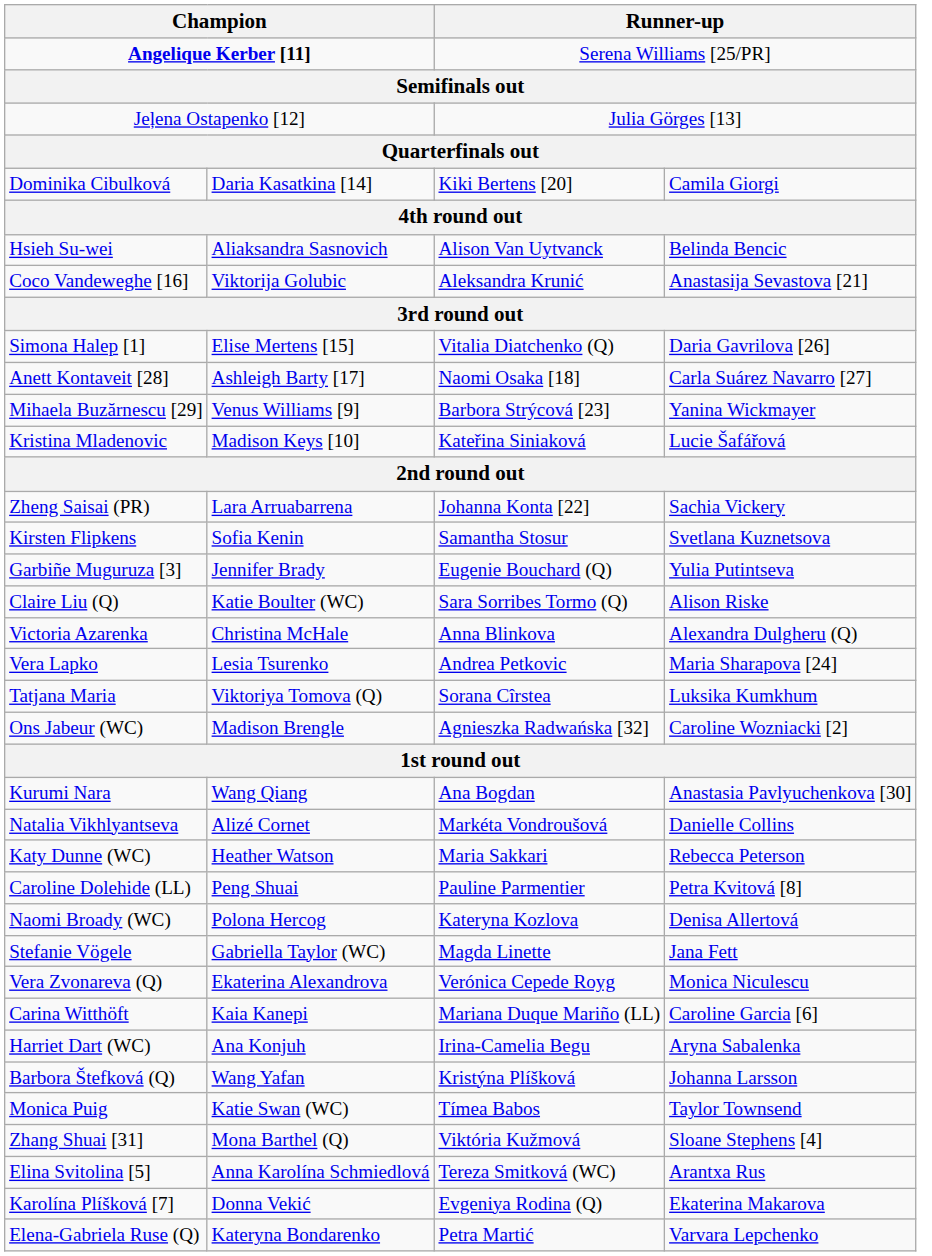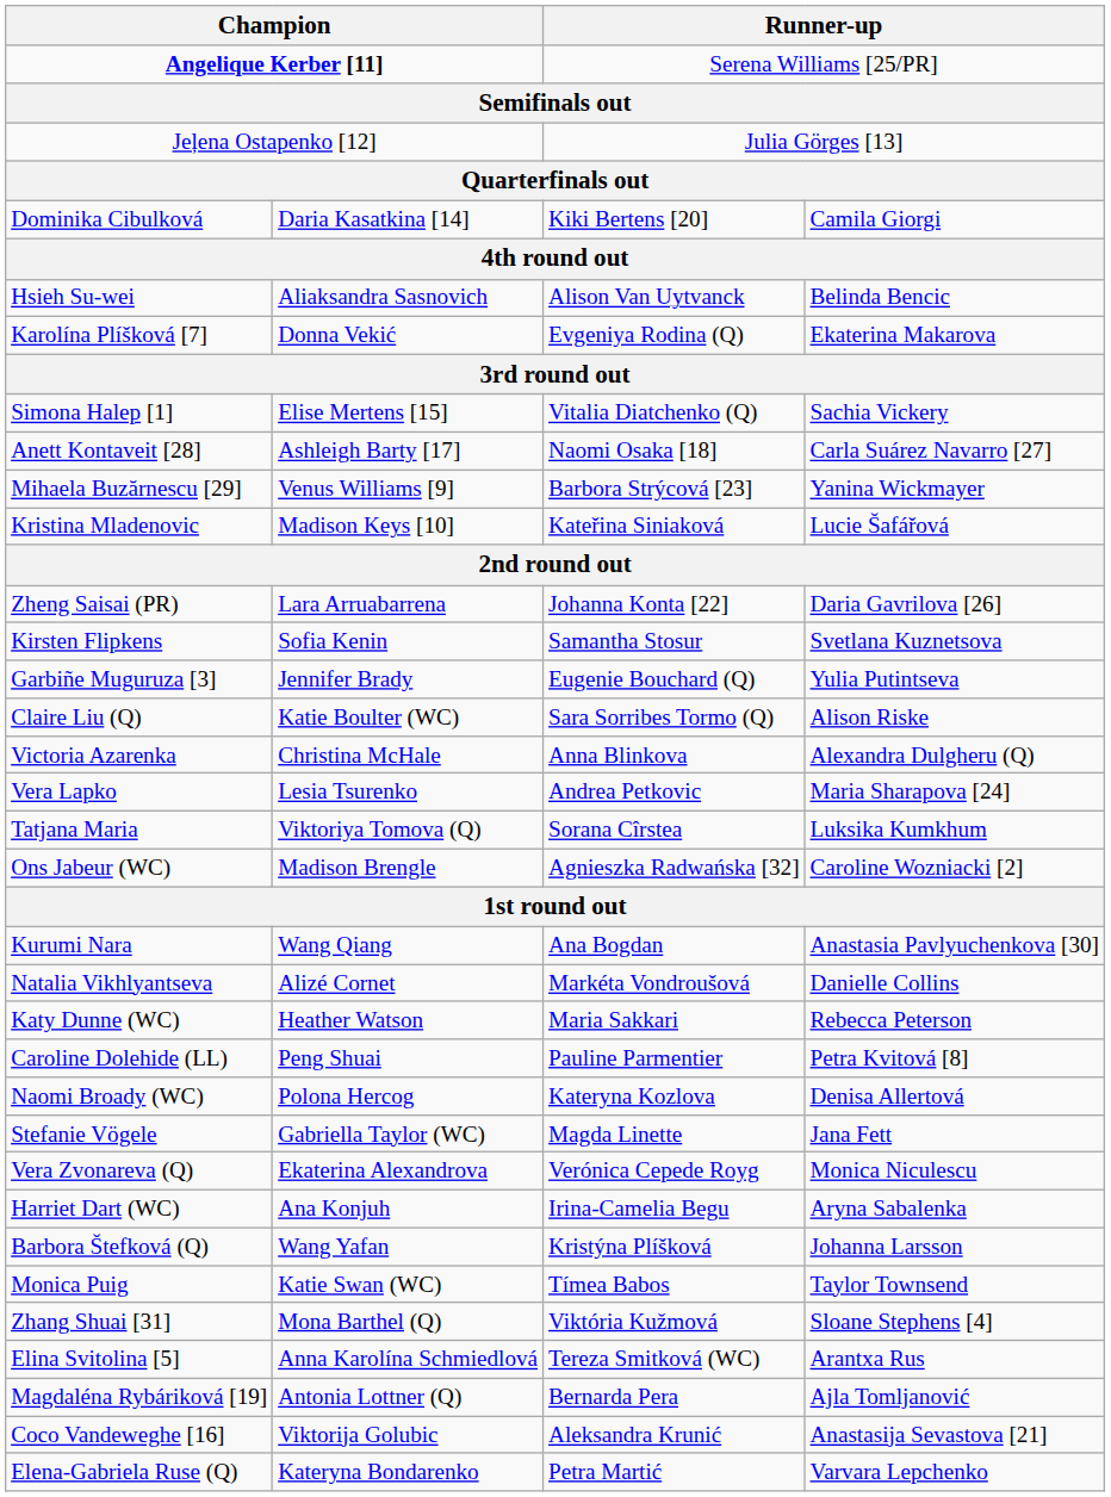 <table class="wikitable collapsible collapsed" style="font-size:90%">
 <tr style="font-size:110%">
 <th colspan="2"><strong>Champion</strong></th>
 <th colspan="2">Runner-up</th>
 </tr>
 <tr style="text-align:center;">
 <td colspan="2"> <strong><a href='#'>Angelique Kerber</a> [11]</strong></td>
 <td colspan="2"> <a href='#'>Serena Williams</a> [25/PR]</td>
 </tr>
 <tr style="font-size:110%">
 <th colspan="4">Semifinals out</th>
 </tr>
 <tr style="text-align:center;">
 <td colspan="2"> <a href='#'>Jeļena Ostapenko</a> [12]</td>
 <td colspan="2"> <a href='#'>Julia Görges</a> [13]</td>
 </tr>
 <tr style="font-size:110%">
 <th colspan="4">Quarterfinals out</th>
 </tr>
 <tr>
 <td> <a href='#'>Dominika Cibulková</a></td>
 <td> <a href='#'>Daria Kasatkina</a> [14]</td>
 <td> <a href='#'>Kiki Bertens</a> [20]</td>
 <td> <a href='#'>Camila Giorgi</a></td>
 </tr>
 <tr style="font-size:110%">
 <th colspan="4">4th round out</th>
 </tr>
 <tr>
 <td> <a href='#'>Hsieh Su-wei</a></td>
 <td> <a href='#'>Aliaksandra Sasnovich</a></td>
 <td> <a href='#'>Alison Van Uytvanck</a></td>
 <td> <a href='#'>Belinda Bencic</a></td>
 </tr>
 <tr>
-<td> <a href='#'>Coco Vandeweghe</a> [16]</td>
-<td> <a href='#'>Viktorija Golubic</a></td>
-<td> <a href='#'>Aleksandra Krunić</a></td>
-<td> <a href='#'>Anastasija Sevastova</a> [21]</td>
+<td> <a href='#'>Karolína Plíšková</a> [7]</td>
+<td> <a href='#'>Donna Vekić</a></td>
+<td> <a href='#'>Evgeniya Rodina</a> (Q)</td>
+<td> <a href='#'>Ekaterina Makarova</a></td>
 </tr>
 <tr style="font-size:110%">
 <th colspan="4">3rd round out</th>
 </tr>
 <tr>
 <td> <a href='#'>Simona Halep</a> [1]</td>
 <td> <a href='#'>Elise Mertens</a> [15]</td>
 <td> <a href='#'>Vitalia Diatchenko</a> (Q)</td>
-<td> <a href='#'>Daria Gavrilova</a> [26]</td>
+<td> <a href='#'>Sachia Vickery</a></td>
 </tr>
 <tr>
 <td> <a href='#'>Anett Kontaveit</a> [28]</td>
 <td> <a href='#'>Ashleigh Barty</a> [17]</td>
 <td> <a href='#'>Naomi Osaka</a> [18]</td>
 <td> <a href='#'>Carla Suárez Navarro</a> [27]</td>
 </tr>
 <tr>
 <td> <a href='#'>Mihaela Buzărnescu</a> [29]</td>
 <td> <a href='#'>Venus Williams</a> [9]</td>
 <td> <a href='#'>Barbora Strýcová</a> [23]</td>
 <td> <a href='#'>Yanina Wickmayer</a></td>
 </tr>
 <tr>
 <td> <a href='#'>Kristina Mladenovic</a></td>
 <td> <a href='#'>Madison Keys</a> [10]</td>
 <td> <a href='#'>Kateřina Siniaková</a></td>
 <td> <a href='#'>Lucie Šafářová</a></td>
 </tr>
 <tr style="font-size:110%">
 <th colspan="4">2nd round out</th>
 </tr>
 <tr>
 <td> <a href='#'>Zheng Saisai</a> (PR)</td>
 <td> <a href='#'>Lara Arruabarrena</a></td>
 <td> <a href='#'>Johanna Konta</a> [22]</td>
-<td> <a href='#'>Sachia Vickery</a></td>
+<td> <a href='#'>Daria Gavrilova</a> [26]</td>
 </tr>
 <tr>
 <td> <a href='#'>Kirsten Flipkens</a></td>
 <td> <a href='#'>Sofia Kenin</a></td>
 <td> <a href='#'>Samantha Stosur</a></td>
 <td> <a href='#'>Svetlana Kuznetsova</a></td>
 </tr>
 <tr>
 <td> <a href='#'>Garbiñe Muguruza</a> [3]</td>
 <td> <a href='#'>Jennifer Brady</a></td>
 <td> <a href='#'>Eugenie Bouchard</a> (Q)</td>
 <td> <a href='#'>Yulia Putintseva</a></td>
 </tr>
 <tr>
 <td> <a href='#'>Claire Liu</a> (Q)</td>
 <td> <a href='#'>Katie Boulter</a> (WC)</td>
 <td> <a href='#'>Sara Sorribes Tormo</a> (Q)</td>
 <td> <a href='#'>Alison Riske</a></td>
 </tr>
 <tr>
 <td> <a href='#'>Victoria Azarenka</a></td>
 <td> <a href='#'>Christina McHale</a></td>
 <td> <a href='#'>Anna Blinkova</a></td>
 <td> <a href='#'>Alexandra Dulgheru</a> (Q)</td>
 </tr>
 <tr>
 <td> <a href='#'>Vera Lapko</a></td>
 <td> <a href='#'>Lesia Tsurenko</a></td>
 <td> <a href='#'>Andrea Petkovic</a></td>
 <td> <a href='#'>Maria Sharapova</a> [24]</td>
 </tr>
 <tr>
 <td> <a href='#'>Tatjana Maria</a></td>
 <td> <a href='#'>Viktoriya Tomova</a> (Q)</td>
 <td> <a href='#'>Sorana Cîrstea</a></td>
 <td> <a href='#'>Luksika Kumkhum</a></td>
 </tr>
 <tr>
 <td> <a href='#'>Ons Jabeur</a> (WC)</td>
 <td> <a href='#'>Madison Brengle</a></td>
 <td> <a href='#'>Agnieszka Radwańska</a> [32]</td>
 <td> <a href='#'>Caroline Wozniacki</a> [2]</td>
 </tr>
 <tr style="font-size:110%">
 <th colspan="4">1st round out</th>
 </tr>
 <tr>
 <td> <a href='#'>Kurumi Nara</a></td>
 <td> <a href='#'>Wang Qiang</a></td>
 <td> <a href='#'>Ana Bogdan</a></td>
 <td> <a href='#'>Anastasia Pavlyuchenkova</a> [30]</td>
 </tr>
 <tr>
 <td> <a href='#'>Natalia Vikhlyantseva</a></td>
 <td> <a href='#'>Alizé Cornet</a></td>
 <td> <a href='#'>Markéta Vondroušová</a></td>
 <td> <a href='#'>Danielle Collins</a></td>
 </tr>
 <tr>
 <td> <a href='#'>Katy Dunne</a> (WC)</td>
 <td> <a href='#'>Heather Watson</a></td>
 <td> <a href='#'>Maria Sakkari</a></td>
 <td> <a href='#'>Rebecca Peterson</a></td>
 </tr>
 <tr>
 <td> <a href='#'>Caroline Dolehide</a> (LL)</td>
 <td> <a href='#'>Peng Shuai</a></td>
 <td> <a href='#'>Pauline Parmentier</a></td>
 <td> <a href='#'>Petra Kvitová</a> [8]</td>
 </tr>
 <tr>
 <td> <a href='#'>Naomi Broady</a> (WC)</td>
 <td> <a href='#'>Polona Hercog</a></td>
 <td> <a href='#'>Kateryna Kozlova</a></td>
 <td> <a href='#'>Denisa Allertová</a></td>
 </tr>
 <tr>
 <td> <a href='#'>Stefanie Vögele</a></td>
 <td> <a href='#'>Gabriella Taylor</a> (WC)</td>
 <td> <a href='#'>Magda Linette</a></td>
 <td> <a href='#'>Jana Fett</a></td>
 </tr>
 <tr>
 <td> <a href='#'>Vera Zvonareva</a> (Q)</td>
 <td> <a href='#'>Ekaterina Alexandrova</a></td>
 <td> <a href='#'>Verónica Cepede Royg</a></td>
 <td> <a href='#'>Monica Niculescu</a></td>
 </tr>
 <tr>
-<td> <a href='#'>Carina Witthöft</a></td>
-<td> <a href='#'>Kaia Kanepi</a></td>
-<td> <a href='#'>Mariana Duque Mariño</a> (LL)</td>
-<td> <a href='#'>Caroline Garcia</a> [6]</td>
-</tr>
-<tr>
 <td> <a href='#'>Harriet Dart</a> (WC)</td>
 <td> <a href='#'>Ana Konjuh</a></td>
 <td> <a href='#'>Irina-Camelia Begu</a></td>
 <td> <a href='#'>Aryna Sabalenka</a></td>
 </tr>
 <tr>
 <td> <a href='#'>Barbora Štefková</a> (Q)</td>
 <td> <a href='#'>Wang Yafan</a></td>
 <td> <a href='#'>Kristýna Plíšková</a></td>
 <td> <a href='#'>Johanna Larsson</a></td>
 </tr>
 <tr>
 <td> <a href='#'>Monica Puig</a></td>
 <td> <a href='#'>Katie Swan</a> (WC)</td>
 <td> <a href='#'>Tímea Babos</a></td>
 <td> <a href='#'>Taylor Townsend</a></td>
 </tr>
 <tr>
 <td> <a href='#'>Zhang Shuai</a> [31]</td>
 <td> <a href='#'>Mona Barthel</a> (Q)</td>
 <td> <a href='#'>Viktória Kužmová</a></td>
 <td> <a href='#'>Sloane Stephens</a> [4]</td>
 </tr>
 <tr>
 <td> <a href='#'>Elina Svitolina</a> [5]</td>
 <td> <a href='#'>Anna Karolína Schmiedlová</a></td>
 <td> <a href='#'>Tereza Smitková</a> (WC)</td>
 <td> <a href='#'>Arantxa Rus</a></td>
 </tr>
 <tr>
-<td> <a href='#'>Karolína Plíšková</a> [7]</td>
-<td> <a href='#'>Donna Vekić</a></td>
-<td> <a href='#'>Evgeniya Rodina</a> (Q)</td>
-<td> <a href='#'>Ekaterina Makarova</a></td>
+<td> <a href='#'>Magdaléna Rybáriková</a> [19]</td>
+<td> <a href='#'>Antonia Lottner</a> (Q)</td>
+<td> <a href='#'>Bernarda Pera</a></td>
+<td> <a href='#'>Ajla Tomljanović</a></td>
+</tr>
+<tr>
+<td> <a href='#'>Coco Vandeweghe</a> [16]</td>
+<td> <a href='#'>Viktorija Golubic</a></td>
+<td> <a href='#'>Aleksandra Krunić</a></td>
+<td> <a href='#'>Anastasija Sevastova</a> [21]</td>
 </tr>
 <tr>
 <td> <a href='#'>Elena-Gabriela Ruse</a> (Q)</td>
 <td> <a href='#'>Kateryna Bondarenko</a></td>
 <td> <a href='#'>Petra Martić</a></td>
 <td> <a href='#'>Varvara Lepchenko</a></td>
 </tr>
 </table>
